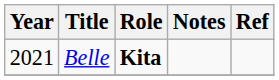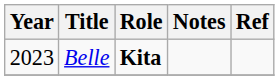 <table class="wikitable">
 <tr>
 <th>Year</th>
 <th>Title</th>
 <th>Role</th>
 <th>Notes</th>
 <th>Ref</th>
 </tr>
 <tr>
-<td>2021</td>
+<td>2023</td>
 <td><em><a href='#'>Belle</a></em></td>
 <td><strong>Kita</strong></td>
 <td></td>
 <td></td>
 </tr>
 <tr>
 </tr>
 </table>
